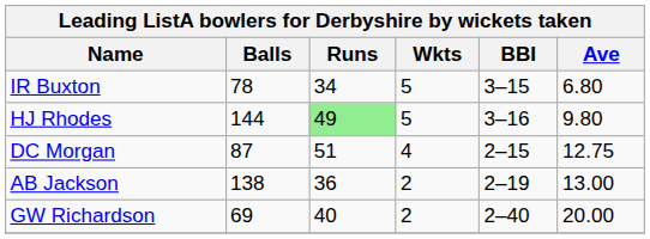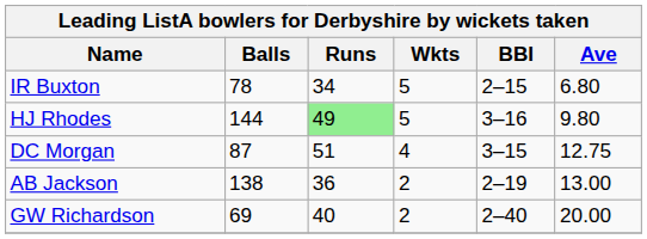 <table class="wikitable" width="80%">
 <tr bgcolor="#efefef">
 <th colspan=6>Leading ListA bowlers for Derbyshire by wickets taken</th>
 </tr>
 <tr bgcolor="#efefef">
 <th>Name</th>
 <th>Balls</th>
 <th>Runs</th>
 <th>Wkts</th>
 <th>BBI</th>
 <th><a href='#'>Ave</a></th>
 </tr>
 <tr>
 <td><a href='#'>IR Buxton</a></td>
 <td>78</td>
 <td>34</td>
 <td>5</td>
-<td>3–15</td>
+<td>2–15</td>
 <td>6.80</td>
 </tr>
 <tr>
 <td><a href='#'>HJ Rhodes</a></td>
 <td>144</td>
 <td style="background: lightgreen;">49</td>
 <td>5</td>
 <td>3–16</td>
 <td>9.80</td>
 </tr>
 <tr>
 <td><a href='#'>DC Morgan</a></td>
 <td>87</td>
 <td>51</td>
 <td>4</td>
-<td>2–15</td>
+<td>3–15</td>
 <td>12.75</td>
 </tr>
 <tr>
 <td><a href='#'>AB Jackson</a></td>
 <td>138</td>
 <td>36</td>
 <td>2</td>
 <td>2–19</td>
 <td>13.00</td>
 </tr>
 <tr>
 <td><a href='#'>GW Richardson</a></td>
 <td>69</td>
 <td>40</td>
 <td>2</td>
 <td>2–40</td>
 <td>20.00</td>
 </tr>
 <tr>
 </tr>
 </table>
